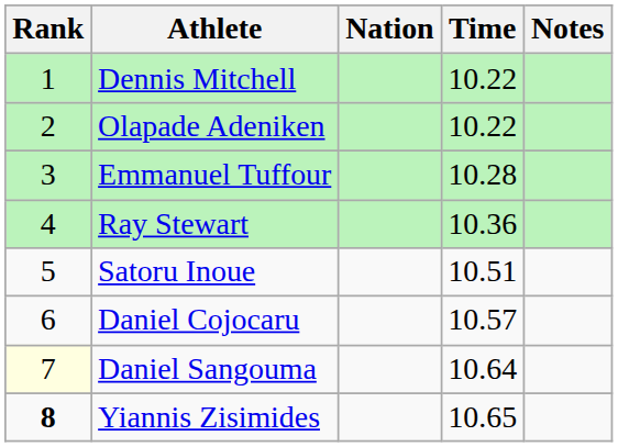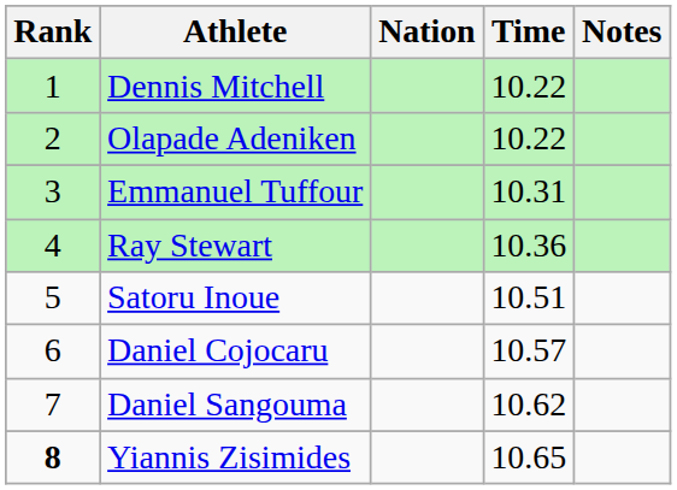 <table class="wikitable sortable" style="text-align:center">
 <tr>
 <th>Rank</th>
 <th>Athlete</th>
 <th>Nation</th>
 <th>Time</th>
 <th>Notes</th>
 </tr>
 <tr style="background:#bbf3bb;">
 <td>1</td>
 <td align=left><a href='#'>Dennis Mitchell</a></td>
 <td align=left></td>
 <td>10.22</td>
 <td></td>
 </tr>
 <tr style="background:#bbf3bb;">
 <td>2</td>
 <td align=left><a href='#'>Olapade Adeniken</a></td>
 <td align=left></td>
 <td>10.22</td>
 <td></td>
 </tr>
 <tr style="background:#bbf3bb;">
 <td>3</td>
 <td align=left><a href='#'>Emmanuel Tuffour</a></td>
 <td align=left></td>
-<td>10.28</td>
+<td>10.31</td>
 <td></td>
 </tr>
 <tr style="background:#bbf3bb;">
 <td>4</td>
 <td align=left><a href='#'>Ray Stewart</a></td>
 <td align=left></td>
 <td>10.36</td>
 <td></td>
 </tr>
 <tr>
 <td>5</td>
 <td align=left><a href='#'>Satoru Inoue</a></td>
 <td align=left></td>
 <td>10.51</td>
 <td></td>
 </tr>
 <tr>
 <td>6</td>
 <td align=left><a href='#'>Daniel Cojocaru</a></td>
 <td align=left></td>
 <td>10.57</td>
 <td></td>
 </tr>
 <tr>
-<td style="background: lightyellow;">7</td>
+<td>7</td>
 <td align=left><a href='#'>Daniel Sangouma</a></td>
 <td align=left></td>
-<td>10.64</td>
+<td>10.62</td>
 <td></td>
 </tr>
 <tr>
 <td><strong>8</strong></td>
 <td align=left><a href='#'>Yiannis Zisimides</a></td>
 <td align=left></td>
 <td>10.65</td>
 <td></td>
 </tr>
 </table>
